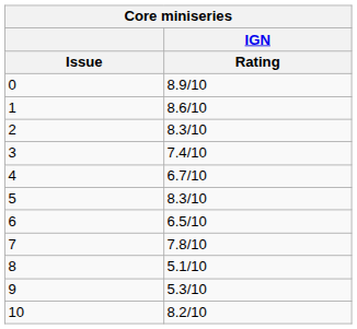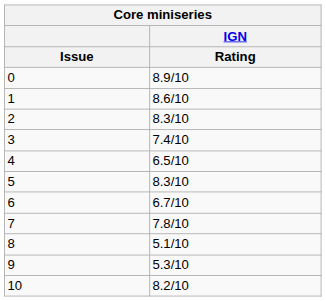 <table class="wikitable infobox" style="float: right; width: 24.2em; margin:0.5em 0 0.5em 1em; padding:0;" cellpadding="0" cellspacing="0">
 <tr>
 <th colspan="4">Core miniseries</th>
 </tr>
 <tr>
 <th></th>
 <th><a href='#'>IGN</a></th>
 </tr>
 <tr>
 <th>Issue</th>
 <th colspan="2">Rating</th>
 </tr>
 <tr>
 <td>0</td>
 <td>8.9/10</td>
 </tr>
 <tr>
 <td>1</td>
 <td>8.6/10</td>
 </tr>
 <tr>
 <td>2</td>
 <td>8.3/10</td>
 </tr>
 <tr>
 <td>3</td>
 <td>7.4/10</td>
 </tr>
 <tr>
 <td>4</td>
-<td>6.7/10</td>
+<td>6.5/10</td>
 </tr>
 <tr>
 <td>5</td>
 <td>8.3/10</td>
 </tr>
 <tr>
 <td>6</td>
-<td>6.5/10</td>
+<td>6.7/10</td>
 </tr>
 <tr>
 <td>7</td>
 <td>7.8/10</td>
 </tr>
 <tr>
 <td>8</td>
 <td>5.1/10</td>
 </tr>
 <tr>
 <td>9</td>
 <td>5.3/10</td>
 </tr>
 <tr>
 <td>10</td>
 <td>8.2/10</td>
 </tr>
 </table>
